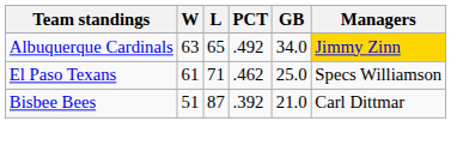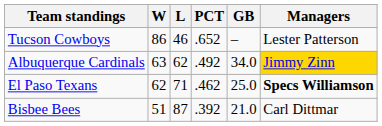 <table class="wikitable">
 <tr>
 <th>Team standings</th>
 <th>W</th>
 <th>L</th>
 <th>PCT</th>
 <th>GB</th>
 <th>Managers</th>
 </tr>
 <tr>
+<td><a href='#'>Tucson Cowboys</a></td>
+<td>86</td>
+<td>46</td>
+<td>.652</td>
+<td>–</td>
+<td>Lester Patterson</td>
+</tr>
+<tr>
 <td><a href='#'>Albuquerque Cardinals</a></td>
 <td>63</td>
-<td>65</td>
+<td>62</td>
 <td>.492</td>
 <td>34.0</td>
 <td style="background: gold;"><a href='#'>Jimmy Zinn</a></td>
 </tr>
 <tr>
 <td><a href='#'>El Paso Texans</a></td>
-<td>61</td>
+<td>62</td>
 <td>71</td>
 <td>.462</td>
 <td>25.0</td>
-<td>Specs Williamson</td>
+<td><strong>Specs Williamson</strong></td>
 </tr>
 <tr>
 <td><a href='#'>Bisbee Bees</a></td>
 <td>51</td>
 <td>87</td>
 <td>.392</td>
 <td>21.0</td>
 <td>Carl Dittmar</td>
 </tr>
 </table>
